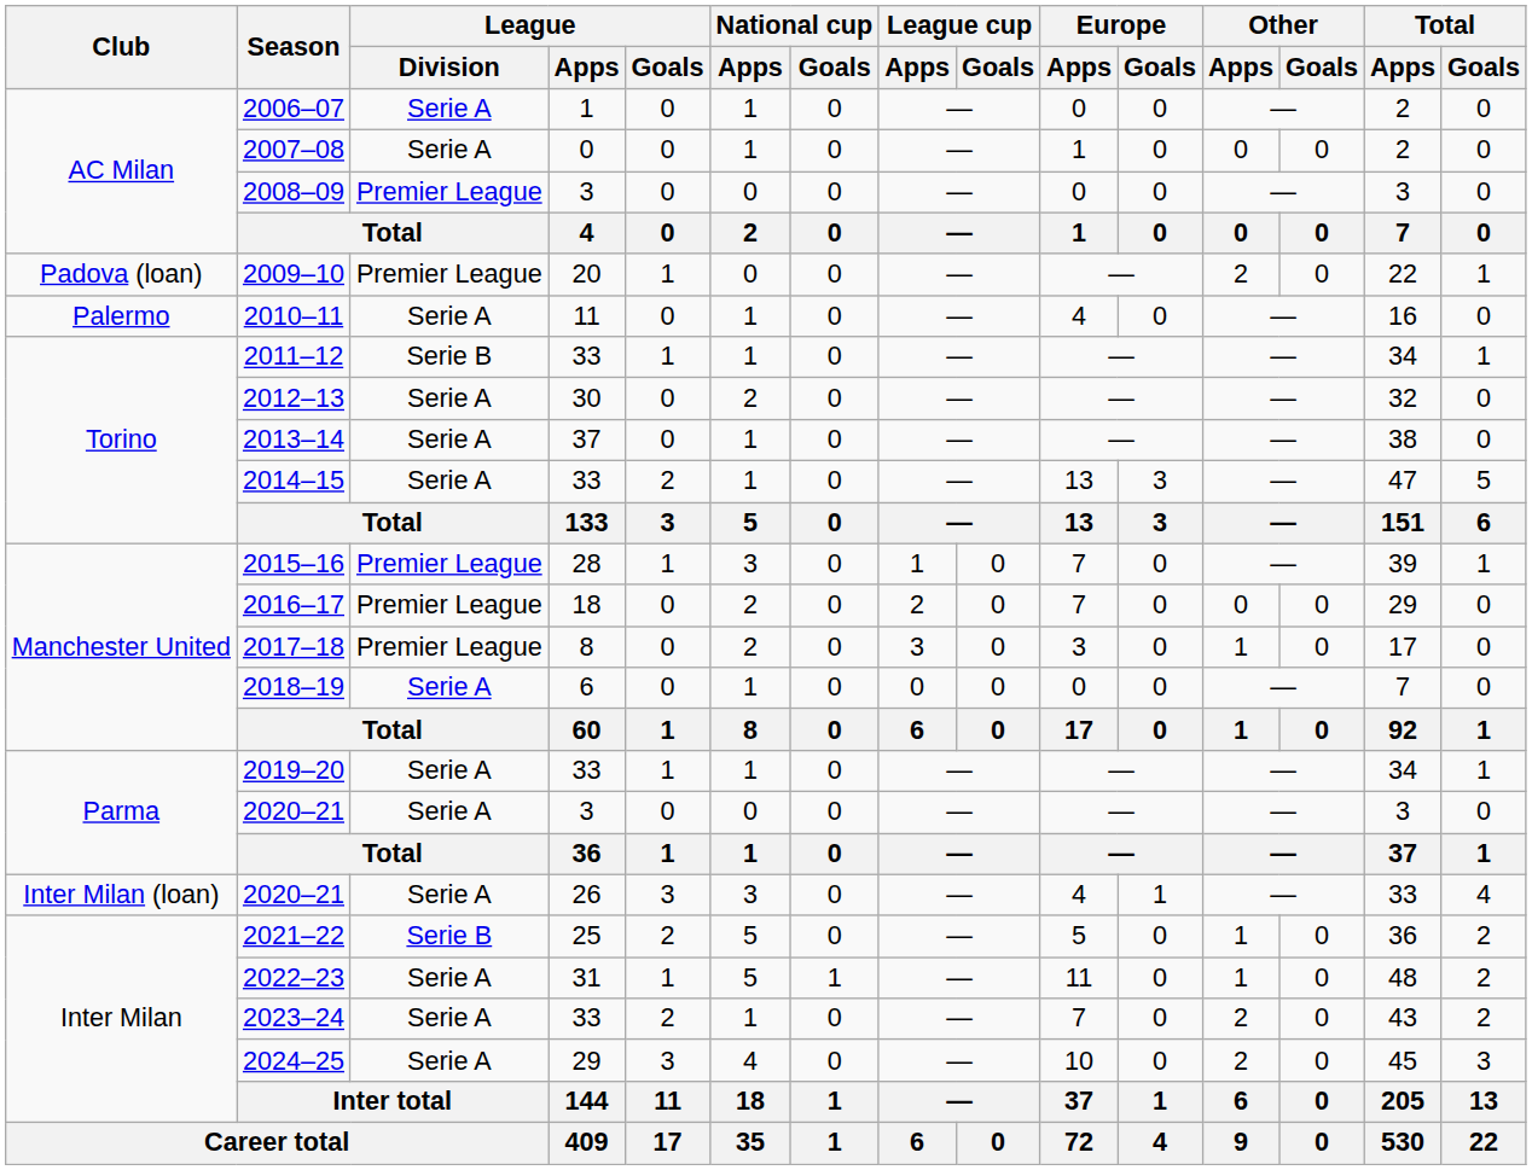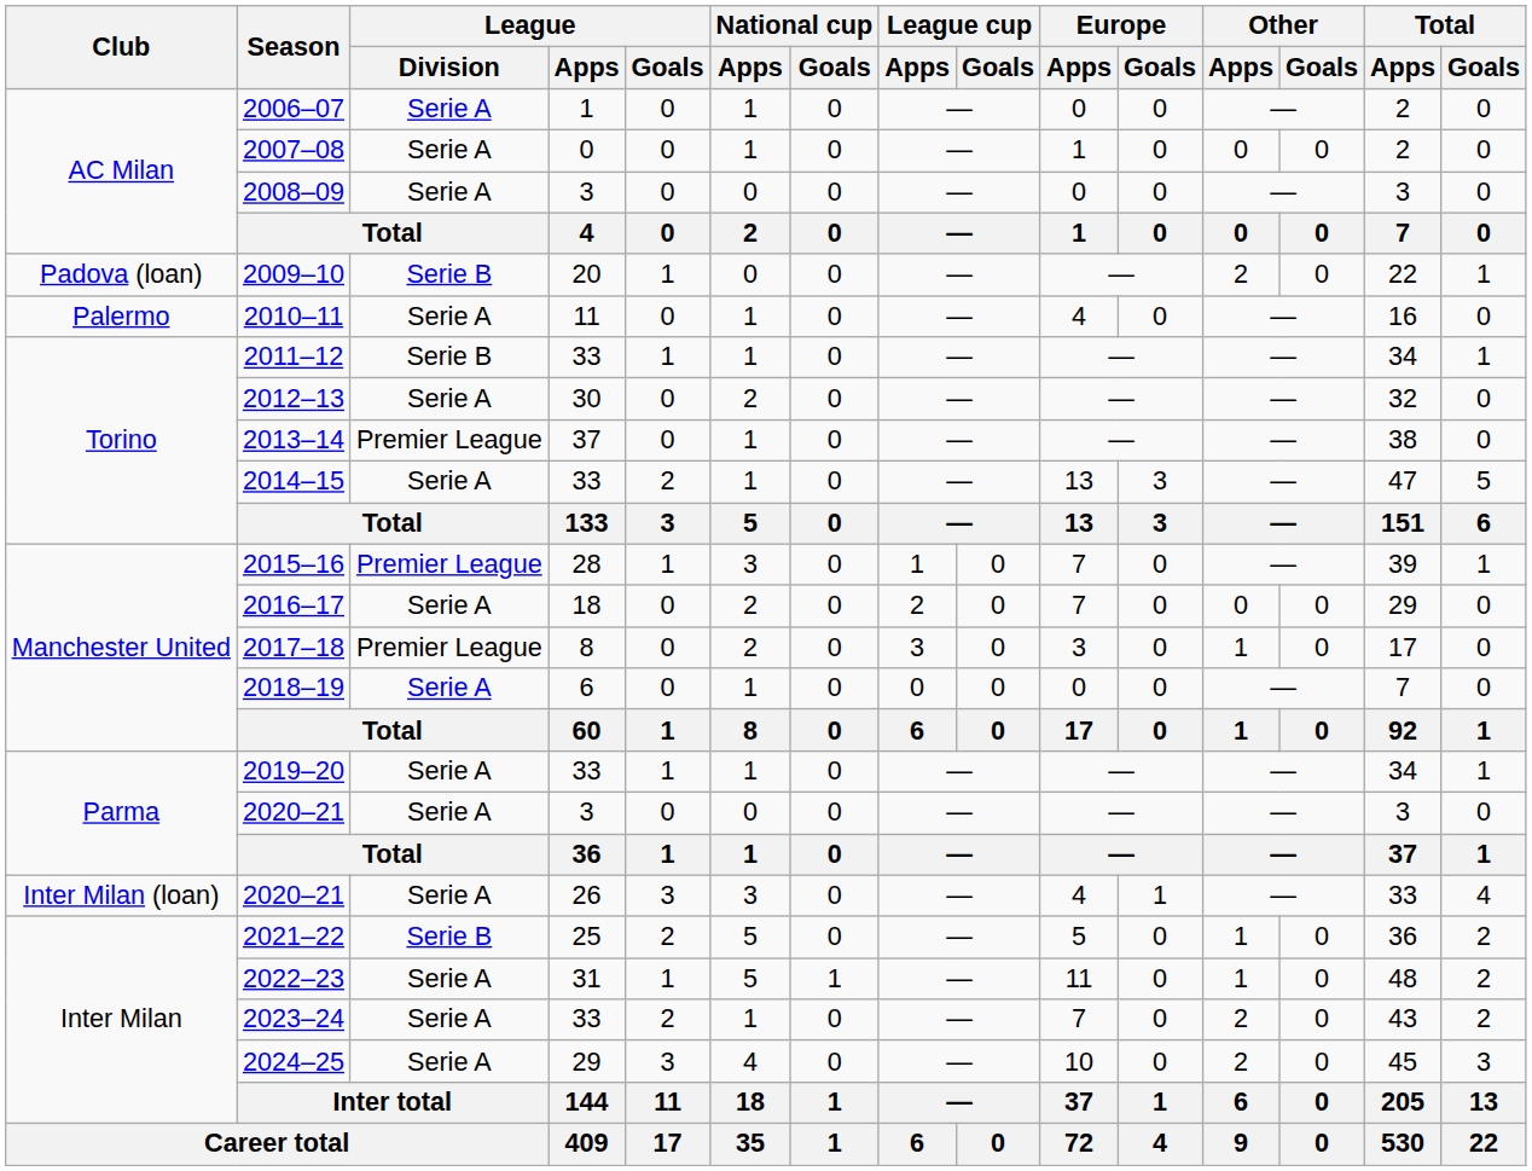 <table class=wikitable style=text-align:center>
 <tr>
 <th rowspan=2>Club</th>
 <th rowspan=2>Season</th>
 <th colspan=3>League</th>
 <th colspan=2>National cup</th>
 <th colspan=2>League cup</th>
 <th colspan=2>Europe</th>
 <th colspan=2>Other</th>
 <th colspan=2>Total</th>
 </tr>
 <tr>
 <th>Division</th>
 <th>Apps</th>
 <th>Goals</th>
 <th>Apps</th>
 <th>Goals</th>
 <th>Apps</th>
 <th>Goals</th>
 <th>Apps</th>
 <th>Goals</th>
 <th>Apps</th>
 <th>Goals</th>
 <th>Apps</th>
 <th>Goals</th>
 </tr>
 <tr>
 <td rowspan=4><a href='#'>AC Milan</a></td>
 <td><a href='#'>2006–07</a></td>
 <td><a href='#'>Serie A</a></td>
 <td>1</td>
 <td>0</td>
 <td>1</td>
 <td>0</td>
 <td colspan=2>—</td>
 <td>0</td>
 <td>0</td>
 <td colspan=2>—</td>
 <td>2</td>
 <td>0</td>
 </tr>
 <tr>
 <td><a href='#'>2007–08</a></td>
 <td>Serie A</td>
 <td>0</td>
 <td>0</td>
 <td>1</td>
 <td>0</td>
 <td colspan=2>—</td>
 <td>1</td>
 <td>0</td>
 <td>0</td>
 <td>0</td>
 <td>2</td>
 <td>0</td>
 </tr>
 <tr>
 <td><a href='#'>2008–09</a></td>
-<td><a href='#'>Premier League</a></td>
+<td>Serie A</td>
 <td>3</td>
 <td>0</td>
 <td>0</td>
 <td>0</td>
 <td colspan=2>—</td>
 <td>0</td>
 <td>0</td>
 <td colspan=2>—</td>
 <td>3</td>
 <td>0</td>
 </tr>
 <tr>
 <th colspan=2>Total</th>
 <th>4</th>
 <th>0</th>
 <th>2</th>
 <th>0</th>
 <th colspan=2>—</th>
 <th>1</th>
 <th>0</th>
 <th>0</th>
 <th>0</th>
 <th>7</th>
 <th>0</th>
 </tr>
 <tr>
 <td><a href='#'>Padova</a> (loan)</td>
 <td><a href='#'>2009–10</a></td>
-<td>Premier League</td>
+<td><a href='#'>Serie B</a></td>
 <td>20</td>
 <td>1</td>
 <td>0</td>
 <td>0</td>
 <td colspan=2>—</td>
 <td colspan=2>—</td>
 <td>2</td>
 <td>0</td>
 <td>22</td>
 <td>1</td>
 </tr>
 <tr>
 <td><a href='#'>Palermo</a></td>
 <td><a href='#'>2010–11</a></td>
 <td>Serie A</td>
 <td>11</td>
 <td>0</td>
 <td>1</td>
 <td>0</td>
 <td colspan=2>—</td>
 <td>4</td>
 <td>0</td>
 <td colspan=2>—</td>
 <td>16</td>
 <td>0</td>
 </tr>
 <tr>
 <td rowspan=5><a href='#'>Torino</a></td>
 <td><a href='#'>2011–12</a></td>
 <td>Serie B</td>
 <td>33</td>
 <td>1</td>
 <td>1</td>
 <td>0</td>
 <td colspan=2>—</td>
 <td colspan=2>—</td>
 <td colspan=2>—</td>
 <td>34</td>
 <td>1</td>
 </tr>
 <tr>
 <td><a href='#'>2012–13</a></td>
 <td>Serie A</td>
 <td>30</td>
 <td>0</td>
 <td>2</td>
 <td>0</td>
 <td colspan=2>—</td>
 <td colspan=2>—</td>
 <td colspan=2>—</td>
 <td>32</td>
 <td>0</td>
 </tr>
 <tr>
 <td><a href='#'>2013–14</a></td>
-<td>Serie A</td>
+<td>Premier League</td>
 <td>37</td>
 <td>0</td>
 <td>1</td>
 <td>0</td>
 <td colspan=2>—</td>
 <td colspan=2>—</td>
 <td colspan=2>—</td>
 <td>38</td>
 <td>0</td>
 </tr>
 <tr>
 <td><a href='#'>2014–15</a></td>
 <td>Serie A</td>
 <td>33</td>
 <td>2</td>
 <td>1</td>
 <td>0</td>
 <td colspan=2>—</td>
 <td>13</td>
 <td>3</td>
 <td colspan=2>—</td>
 <td>47</td>
 <td>5</td>
 </tr>
 <tr>
 <th colspan=2>Total</th>
 <th>133</th>
 <th>3</th>
 <th>5</th>
 <th>0</th>
 <th colspan=2>—</th>
 <th>13</th>
 <th>3</th>
 <th colspan=2>—</th>
 <th>151</th>
 <th>6</th>
 </tr>
 <tr>
 <td rowspan=5><a href='#'>Manchester United</a></td>
 <td><a href='#'>2015–16</a></td>
 <td><a href='#'>Premier League</a></td>
 <td>28</td>
 <td>1</td>
 <td>3</td>
 <td>0</td>
 <td>1</td>
 <td>0</td>
 <td>7</td>
 <td>0</td>
 <td colspan=2>—</td>
 <td>39</td>
 <td>1</td>
 </tr>
 <tr>
 <td><a href='#'>2016–17</a></td>
-<td>Premier League</td>
+<td>Serie A</td>
 <td>18</td>
 <td>0</td>
 <td>2</td>
 <td>0</td>
 <td>2</td>
 <td>0</td>
 <td>7</td>
 <td>0</td>
 <td>0</td>
 <td>0</td>
 <td>29</td>
 <td>0</td>
 </tr>
 <tr>
 <td><a href='#'>2017–18</a></td>
 <td>Premier League</td>
 <td>8</td>
 <td>0</td>
 <td>2</td>
 <td>0</td>
 <td>3</td>
 <td>0</td>
 <td>3</td>
 <td>0</td>
 <td>1</td>
 <td>0</td>
 <td>17</td>
 <td>0</td>
 </tr>
 <tr>
 <td><a href='#'>2018–19</a></td>
 <td><a href='#'>Serie A</a></td>
 <td>6</td>
 <td>0</td>
 <td>1</td>
 <td>0</td>
 <td>0</td>
 <td>0</td>
 <td>0</td>
 <td>0</td>
 <td colspan=2>—</td>
 <td>7</td>
 <td>0</td>
 </tr>
 <tr>
 <th colspan=2>Total</th>
 <th>60</th>
 <th>1</th>
 <th>8</th>
 <th>0</th>
 <th>6</th>
 <th>0</th>
 <th>17</th>
 <th>0</th>
 <th>1</th>
 <th>0</th>
 <th>92</th>
 <th>1</th>
 </tr>
 <tr>
 <td rowspan=3><a href='#'>Parma</a></td>
 <td><a href='#'>2019–20</a></td>
 <td>Serie A</td>
 <td>33</td>
 <td>1</td>
 <td>1</td>
 <td>0</td>
 <td colspan=2>—</td>
 <td colspan=2>—</td>
 <td colspan=2>—</td>
 <td>34</td>
 <td>1</td>
 </tr>
 <tr>
 <td><a href='#'>2020–21</a></td>
 <td>Serie A</td>
 <td>3</td>
 <td>0</td>
 <td>0</td>
 <td>0</td>
 <td colspan=2>—</td>
 <td colspan=2>—</td>
 <td colspan=2>—</td>
 <td>3</td>
 <td>0</td>
 </tr>
 <tr>
 <th colspan=2>Total</th>
 <th>36</th>
 <th>1</th>
 <th>1</th>
 <th>0</th>
 <th colspan=2>—</th>
 <th colspan=2>—</th>
 <th colspan=2>—</th>
 <th>37</th>
 <th>1</th>
 </tr>
 <tr>
 <td><a href='#'>Inter Milan</a> (loan)</td>
 <td><a href='#'>2020–21</a></td>
 <td>Serie A</td>
 <td>26</td>
 <td>3</td>
 <td>3</td>
 <td>0</td>
 <td colspan=2>—</td>
 <td>4</td>
 <td>1</td>
 <td colspan=2>—</td>
 <td>33</td>
 <td>4</td>
 </tr>
 <tr>
 <td rowspan=5>Inter Milan</td>
 <td><a href='#'>2021–22</a></td>
 <td><a href='#'>Serie B</a></td>
 <td>25</td>
 <td>2</td>
 <td>5</td>
 <td>0</td>
 <td colspan=2>—</td>
 <td>5</td>
 <td>0</td>
 <td>1</td>
 <td>0</td>
 <td>36</td>
 <td>2</td>
 </tr>
 <tr>
 <td><a href='#'>2022–23</a></td>
 <td>Serie A</td>
 <td>31</td>
 <td>1</td>
 <td>5</td>
 <td>1</td>
 <td colspan=2>—</td>
 <td>11</td>
 <td>0</td>
 <td>1</td>
 <td>0</td>
 <td>48</td>
 <td>2</td>
 </tr>
 <tr>
 <td><a href='#'>2023–24</a></td>
 <td>Serie A</td>
 <td>33</td>
 <td>2</td>
 <td>1</td>
 <td>0</td>
 <td colspan=2>—</td>
 <td>7</td>
 <td>0</td>
 <td>2</td>
 <td>0</td>
 <td>43</td>
 <td>2</td>
 </tr>
 <tr>
 <td><a href='#'>2024–25</a></td>
 <td>Serie A</td>
 <td>29</td>
 <td>3</td>
 <td>4</td>
 <td>0</td>
 <td colspan=2>—</td>
 <td>10</td>
 <td>0</td>
 <td>2</td>
 <td>0</td>
 <td>45</td>
 <td>3</td>
 </tr>
 <tr>
 <th colspan=2>Inter total</th>
 <th>144</th>
 <th>11</th>
 <th>18</th>
 <th>1</th>
 <th colspan=2>—</th>
 <th>37</th>
 <th>1</th>
 <th>6</th>
 <th>0</th>
 <th>205</th>
 <th>13</th>
 </tr>
 <tr>
 <th colspan=3>Career total</th>
 <th>409</th>
 <th>17</th>
 <th>35</th>
 <th>1</th>
 <th>6</th>
 <th>0</th>
 <th>72</th>
 <th>4</th>
 <th>9</th>
 <th>0</th>
 <th>530</th>
 <th>22</th>
 </tr>
 </table>
